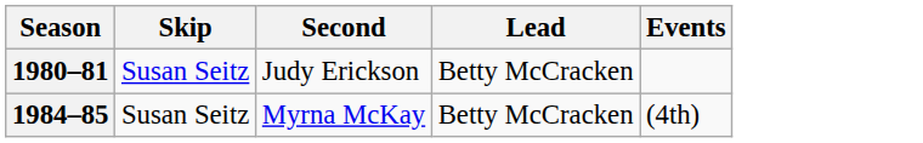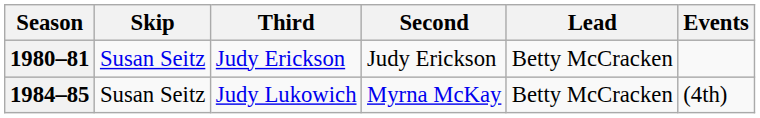 <table class="wikitable">
 <tr>
 <th scope="col">Season</th>
 <th scope="col">Skip</th>
+<th scope="col">Third</th>
 <th scope="col">Second</th>
 <th scope="col">Lead</th>
 <th scope="col">Events</th>
 </tr>
 <tr>
 <th scope="row">1980–81</th>
 <td><a href='#'>Susan Seitz</a></td>
+<td><a href='#'>Judy Erickson</a></td>
 <td>Judy Erickson</td>
 <td>Betty McCracken</td>
 <td> <br> </td>
 </tr>
 <tr>
 <th scope="row">1984–85</th>
 <td>Susan Seitz</td>
+<td><a href='#'>Judy Lukowich</a></td>
 <td><a href='#'>Myrna McKay</a></td>
 <td>Betty McCracken</td>
 <td> (4th)</td>
 </tr>
 </table>
